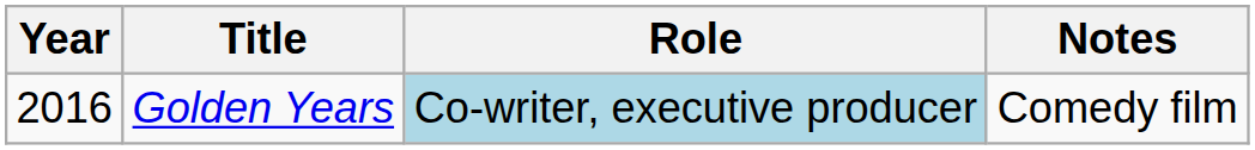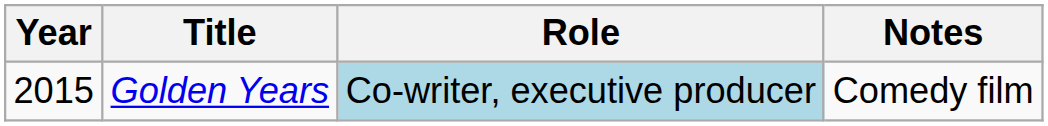 <table class="wikitable">
 <tr>
 <th>Year</th>
 <th>Title</th>
 <th>Role</th>
 <th>Notes</th>
 </tr>
 <tr>
-<td>2016</td>
+<td>2015</td>
 <td><em><a href='#'>Golden Years</a></em></td>
 <td style="background: lightblue;">Co-writer, executive producer</td>
 <td>Comedy film</td>
 </tr>
 </table>
